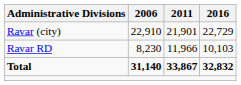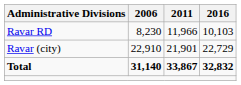 <table class="wikitable">
 <tr>
 <th>Administrative Divisions</th>
 <th>2006</th>
 <th>2011</th>
 <th>2016</th>
 </tr>
 <tr>
+<td><a href='#'>Ravar RD</a></td>
+<td style="text-align: right;">8,230</td>
+<td style="text-align: right;">11,966</td>
+<td style="text-align: right;">10,103</td>
+</tr>
+<tr>
 <td><a href='#'>Ravar</a> (city)</td>
 <td style="text-align: right;">22,910</td>
 <td style="text-align: right;">21,901</td>
 <td style="text-align: right;">22,729</td>
-</tr>
-<tr>
-<td><a href='#'>Ravar RD</a></td>
-<td style="text-align: right;">8,230</td>
-<td style="text-align: right;">11,966</td>
-<td style="text-align: right;">10,103</td>
 </tr>
 <tr>
 <td><strong>Total</strong></td>
 <td style="text-align: right;"><strong>31,140</strong></td>
 <td style="text-align: right;"><strong>33,867</strong></td>
 <td style="text-align: right;"><strong>32,832</strong></td>
 </tr>
 <tr>
 <td colspan=4></td>
 </tr>
 </table>
